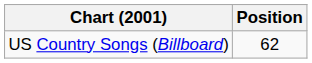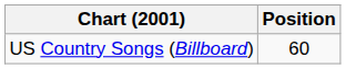 <table class="wikitable">
 <tr>
 <th scope="col">Chart (2001)</th>
 <th scope="col">Position</th>
 </tr>
 <tr>
 <td>US <a href='#'>Country Songs</a> (<em><a href='#'>Billboard</a></em>)</td>
-<td align="center">62</td>
+<td align="center">60</td>
 </tr>
 </table>
